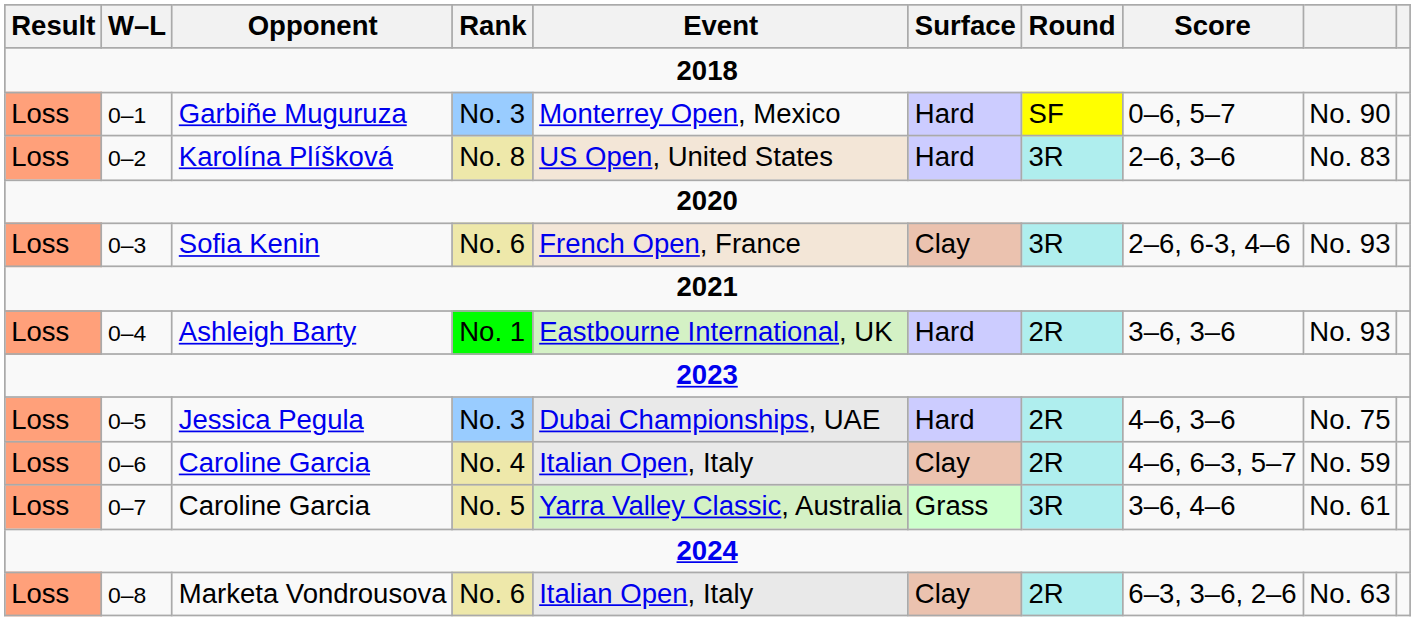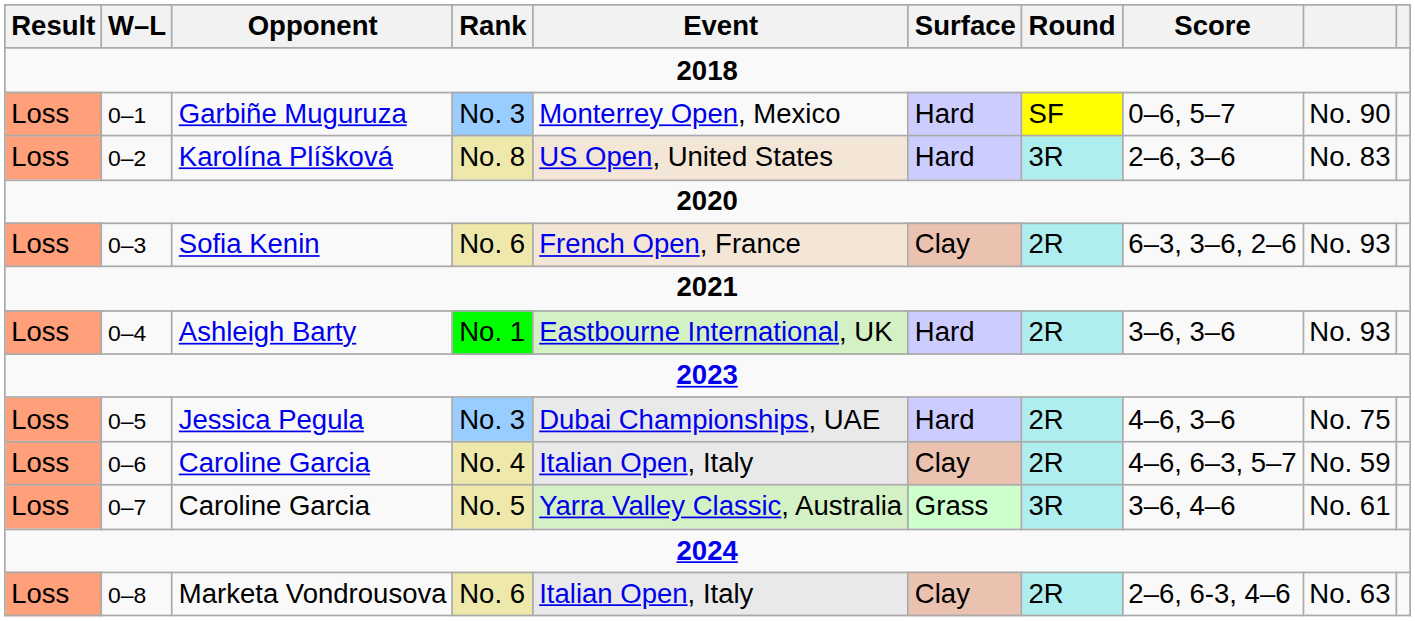 <table class="wikitable sortable">
 <tr>
 <th>Result</th>
 <th class="unsortable">W–L</th>
 <th>Opponent</th>
 <th>Rank</th>
 <th>Event</th>
 <th>Surface</th>
 <th>Round</th>
 <th class="unsortable">Score</th>
 <th></th>
 <th></th>
 </tr>
 <tr>
 <td colspan="10" align=center><strong>2018</strong></td>
 </tr>
 <tr>
 <td bgcolor="ffa07a">Loss</td>
 <td><small>0–1</small></td>
 <td> <a href='#'>Garbiñe Muguruza</a></td>
 <td bgcolor="#9cf">No. 3</td>
 <td><a href='#'>Monterrey Open</a>, Mexico</td>
 <td bgcolor="#ccf">Hard</td>
 <td bgcolor="yellow">SF</td>
 <td>0–6, 5–7</td>
 <td>No. 90</td>
 <td></td>
 </tr>
 <tr>
 <td bgcolor="ffa07a">Loss</td>
 <td><small>0–2</small></td>
 <td> <a href='#'>Karolína Plíšková</a></td>
 <td bgcolor="eee8aa">No. 8</td>
 <td bgcolor="f3e6d7"><a href='#'>US Open</a>, United States</td>
 <td bgcolor="#ccf">Hard</td>
 <td bgcolor="afeeee">3R</td>
 <td>2–6, 3–6</td>
 <td>No. 83</td>
 <td></td>
 </tr>
 <tr>
 <td colspan="10" align=center><strong>2020</strong></td>
 </tr>
 <tr>
 <td bgcolor="ffa07a">Loss</td>
 <td><small>0–3</small></td>
 <td> <a href='#'>Sofia Kenin</a></td>
 <td bgcolor="eee8aa">No. 6</td>
 <td bgcolor="f3e6d7"><a href='#'>French Open</a>, France</td>
 <td bgcolor="ebc2af">Clay</td>
-<td bgcolor="afeeee">3R</td>
-<td>2–6, 6-3, 4–6</td>
+<td bgcolor="afeeee">2R</td>
+<td>6–3, 3–6, 2–6</td>
 <td>No. 93</td>
 <td></td>
 </tr>
 <tr>
 <td colspan="10" align=center><strong>2021</strong></td>
 </tr>
 <tr>
 <td bgcolor="ffa07a">Loss</td>
 <td><small>0–4</small></td>
 <td> <a href='#'>Ashleigh Barty</a></td>
 <td bgcolor="lime">No. 1</td>
 <td bgcolor="d4f1c5"><a href='#'>Eastbourne International</a>, UK</td>
 <td bgcolor="#ccf">Hard</td>
 <td bgcolor="afeeee">2R</td>
 <td>3–6, 3–6</td>
 <td>No. 93</td>
 <td></td>
 </tr>
 <tr>
 <td colspan="10" style="text-align:center"><strong><a href='#'>2023</a></strong></td>
 </tr>
 <tr>
 <td bgcolor="ffa07a">Loss</td>
 <td><small>0–5</small></td>
 <td> <a href='#'>Jessica Pegula</a></td>
 <td bgcolor="#9cf">No. 3</td>
 <td bgcolor="e9e9e9"><a href='#'>Dubai Championships</a>, UAE</td>
 <td bgcolor="#ccf">Hard</td>
 <td bgcolor="afeeee">2R</td>
 <td>4–6, 3–6</td>
 <td>No. 75</td>
 <td></td>
 </tr>
 <tr>
 <td bgcolor="ffa07a">Loss</td>
 <td><small>0–6</small></td>
 <td> <a href='#'>Caroline Garcia</a></td>
 <td bgcolor="eee8aa">No. 4</td>
 <td bgcolor="e9e9e9"><a href='#'>Italian Open</a>, Italy</td>
 <td bgcolor="ebc2af">Clay</td>
 <td bgcolor="afeeee">2R</td>
 <td>4–6, 6–3, 5–7</td>
 <td>No. 59</td>
 <td></td>
 </tr>
 <tr>
 <td bgcolor="ffa07a">Loss</td>
 <td><small>0–7</small></td>
 <td> Caroline Garcia</td>
 <td bgcolor="eee8aa">No. 5</td>
 <td bgcolor="d4f1c5"><a href='#'>Yarra Valley Classic</a>, Australia</td>
 <td bgcolor="#cfc">Grass</td>
 <td bgcolor="afeeee">3R</td>
 <td>3–6, 4–6</td>
 <td>No. 61</td>
 <td></td>
 </tr>
 <tr>
 <td colspan="10" style="text-align:center"><strong><a href='#'>2024</a></strong></td>
 </tr>
 <tr>
 <td bgcolor="ffa07a">Loss</td>
 <td><small>0–8</small></td>
 <td> Marketa Vondrousova</td>
 <td bgcolor="eee8aa">No. 6</td>
 <td bgcolor="e9e9e9"><a href='#'>Italian Open</a>, Italy</td>
 <td bgcolor="ebc2af">Clay</td>
 <td bgcolor="afeeee">2R</td>
-<td>6–3, 3–6, 2–6</td>
+<td>2–6, 6-3, 4–6</td>
 <td>No. 63</td>
 <td></td>
 </tr>
 </table>
